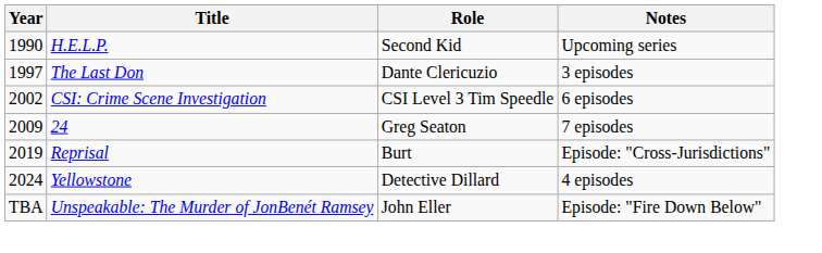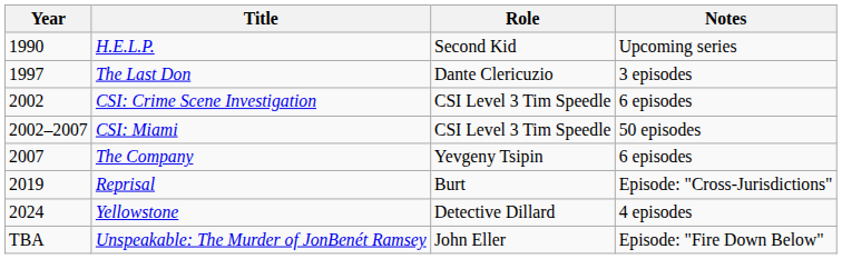 <table class="wikitable sortable">
 <tr>
 <th>Year</th>
 <th>Title</th>
 <th>Role</th>
 <th>Notes</th>
 </tr>
 <tr>
 <td>1990</td>
 <td><em><a href='#'>H.E.L.P.</a></em></td>
 <td>Second Kid</td>
 <td>Upcoming series</td>
 </tr>
 <tr>
 <td>1997</td>
 <td><em><a href='#'>The Last Don</a></em></td>
 <td>Dante Clericuzio</td>
 <td>3 episodes</td>
 </tr>
 <tr>
 <td>2002</td>
 <td><em><a href='#'>CSI: Crime Scene Investigation</a></em></td>
 <td>CSI Level 3 Tim Speedle</td>
 <td>6 episodes</td>
 </tr>
 <tr>
-<td>2009</td>
-<td><em><a href='#'>24</a></em></td>
-<td>Greg Seaton</td>
-<td>7 episodes</td>
+<td>2002–2007</td>
+<td><em><a href='#'>CSI: Miami</a></em></td>
+<td>CSI Level 3 Tim Speedle</td>
+<td>50 episodes</td>
+</tr>
+<tr>
+<td>2007</td>
+<td><em><a href='#'>The Company</a></em></td>
+<td>Yevgeny Tsipin</td>
+<td>6 episodes</td>
 </tr>
 <tr>
 <td>2019</td>
 <td><em><a href='#'>Reprisal</a></em></td>
 <td>Burt</td>
 <td>Episode: "Cross-Jurisdictions"</td>
 </tr>
 <tr>
 <td>2024</td>
 <td><em><a href='#'>Yellowstone</a></em></td>
 <td>Detective Dillard</td>
 <td>4 episodes</td>
 </tr>
 <tr>
 <td>TBA</td>
 <td><em><a href='#'>Unspeakable: The Murder of JonBenét Ramsey</a></em></td>
 <td>John Eller</td>
 <td>Episode: "Fire Down Below"</td>
 </tr>
 </table>
